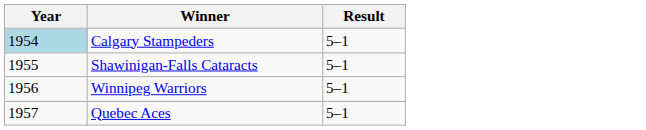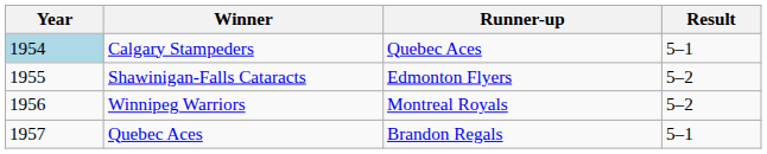 <table class="wikitable">
 <tr>
 <th style="width:5em">Year</th>
 <th style="width:15em">Winner</th>
+<th style="width:15em">Runner-up</th>
 <th style="width:5em">Result</th>
 </tr>
 <tr>
 <td style="background: lightblue;">1954</td>
 <td><a href='#'>Calgary Stampeders</a></td>
+<td><a href='#'>Quebec Aces</a></td>
 <td>5–1</td>
 </tr>
 <tr>
 <td>1955</td>
 <td><a href='#'>Shawinigan-Falls Cataracts</a></td>
-<td>5–1</td>
+<td><a href='#'>Edmonton Flyers</a></td>
+<td>5–2</td>
 </tr>
 <tr>
 <td>1956</td>
 <td><a href='#'>Winnipeg Warriors</a></td>
-<td>5–1</td>
+<td><a href='#'>Montreal Royals</a></td>
+<td>5–2</td>
 </tr>
 <tr>
 <td>1957</td>
 <td><a href='#'>Quebec Aces</a></td>
+<td><a href='#'>Brandon Regals</a></td>
 <td>5–1</td>
 </tr>
 </table>
